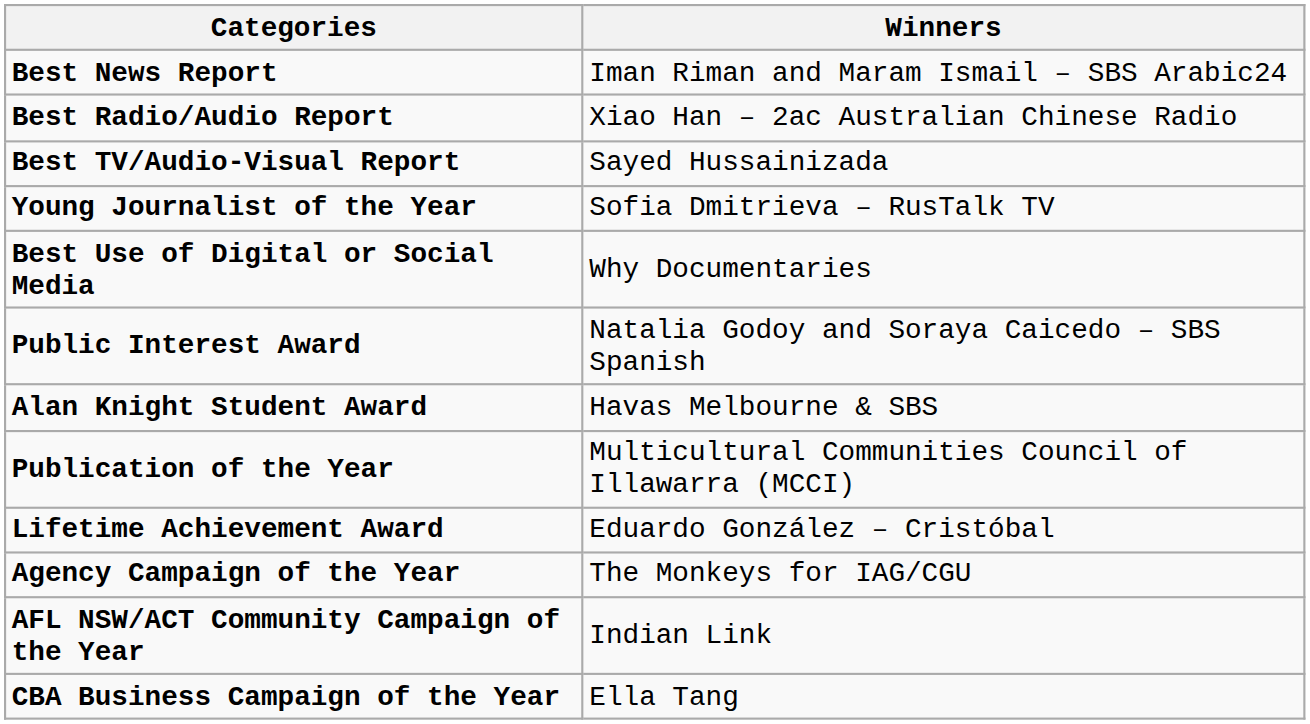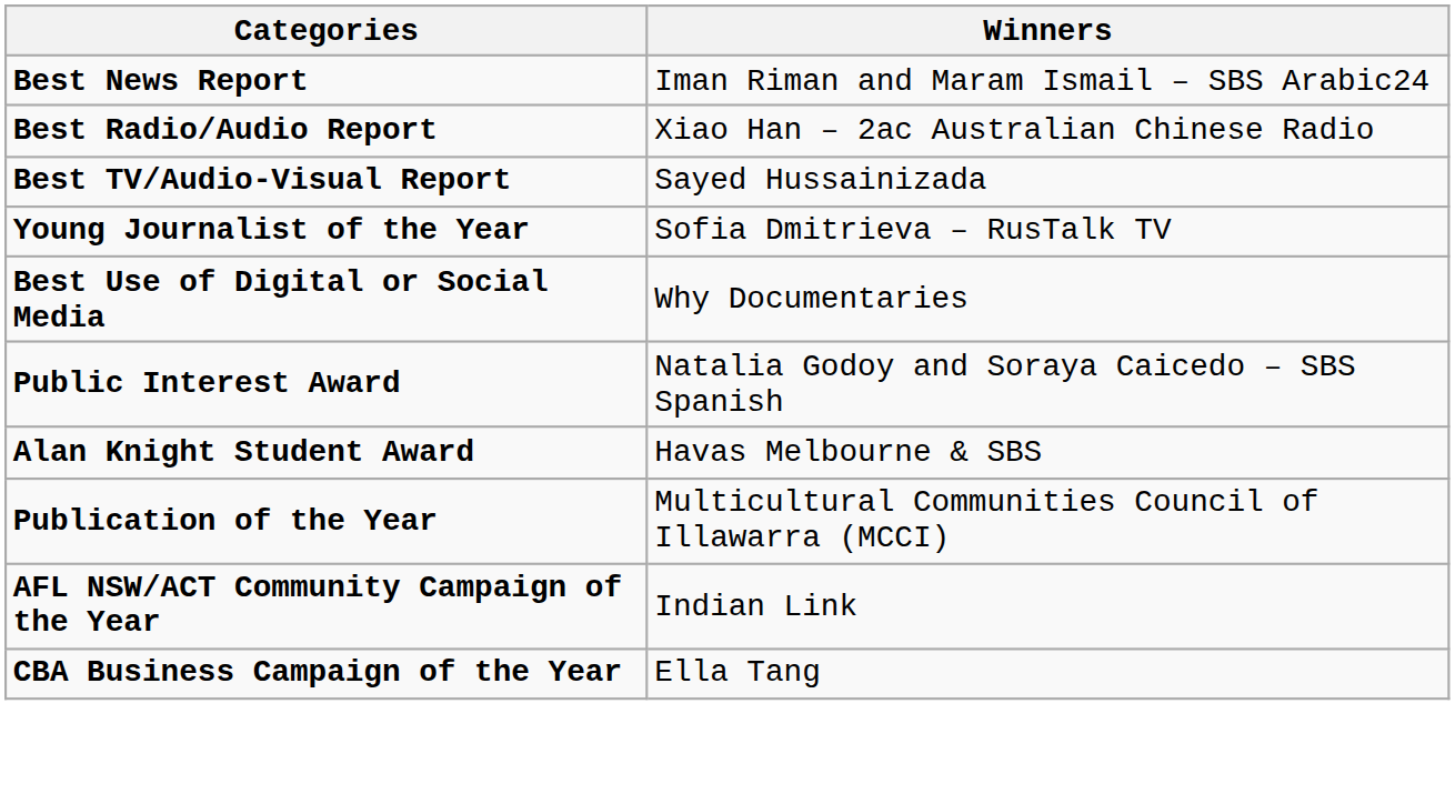 <table class="wikitable">
 <tr>
 <th>Categories</th>
 <th>Winners</th>
 </tr>
 <tr>
 <td><strong>Best News Report</strong></td>
 <td>Iman Riman and Maram Ismail – SBS Arabic24</td>
 </tr>
 <tr>
 <td><strong>Best Radio/Audio Report</strong></td>
 <td>Xiao Han – 2ac Australian Chinese Radio</td>
 </tr>
 <tr>
 <td><strong>Best TV/Audio-Visual Report</strong></td>
 <td>Sayed Hussainizada</td>
 </tr>
 <tr>
 <td><strong>Young Journalist of the Year</strong></td>
 <td>Sofia Dmitrieva – RusTalk TV</td>
 </tr>
 <tr>
 <td><strong>Best Use of Digital or Social Media</strong></td>
 <td>Why Documentaries</td>
 </tr>
 <tr>
 <td><strong>Public Interest Award</strong></td>
 <td>Natalia Godoy and Soraya Caicedo – SBS Spanish</td>
 </tr>
 <tr>
 <td><strong>Alan Knight Student Award</strong></td>
 <td>Havas Melbourne & SBS</td>
 </tr>
 <tr>
 <td><strong>Publication of the Year</strong></td>
 <td>Multicultural Communities Council of Illawarra (MCCI)</td>
 </tr>
 <tr>
-<td><strong>Lifetime Achievement Award</strong></td>
-<td>Eduardo González – Cristóbal</td>
-</tr>
-<tr>
-<td><strong>Agency Campaign of the Year</strong></td>
-<td>The Monkeys for IAG/CGU</td>
-</tr>
-<tr>
 <td><strong>AFL NSW/ACT Community Campaign of the Year</strong></td>
 <td>Indian Link</td>
 </tr>
 <tr>
 <td><strong>CBA Business Campaign of the Year</strong></td>
 <td>Ella Tang</td>
 </tr>
 </table>
